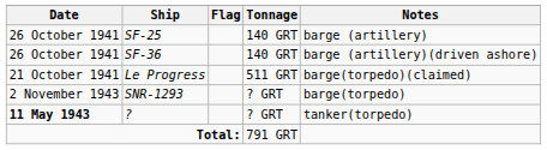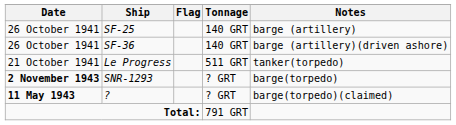 <table class="wikitable" style="margin:1em auto;">
 <tr>
 </tr>
 <tr>
 <th>Date</th>
 <th>Ship</th>
 <th>Flag</th>
 <th>Tonnage</th>
 <th>Notes</th>
 </tr>
 <tr>
 <td>26 October 1941</td>
 <td><em>SF-25</em></td>
 <td></td>
 <td>140 GRT</td>
 <td>barge (artillery)</td>
 </tr>
 <tr>
 <td>26 October 1941</td>
 <td><em>SF-36</em></td>
 <td></td>
 <td>140 GRT</td>
 <td>barge (artillery)(driven ashore)</td>
 </tr>
 <tr>
 <td>21 October 1941</td>
 <td><em>Le Progress</em></td>
 <td></td>
 <td>511 GRT</td>
-<td>barge(torpedo)(claimed)</td>
+<td>tanker(torpedo)</td>
 </tr>
 <tr>
-<td>2 November 1943</td>
+<td><strong>2 November 1943</strong></td>
 <td><em>SNR-1293</em></td>
 <td></td>
 <td>? GRT</td>
 <td>barge(torpedo)</td>
 </tr>
 <tr>
 <td><strong>11 May 1943</strong></td>
 <td><em>?</em></td>
 <td></td>
 <td>? GRT</td>
-<td>tanker(torpedo)</td>
+<td>barge(torpedo)(claimed)</td>
 </tr>
 <tr>
 <td colspan="3" style="text-align:right;"><strong>Total:</strong></td>
 <td>791 GRT</td>
 <td></td>
 </tr>
 </table>
